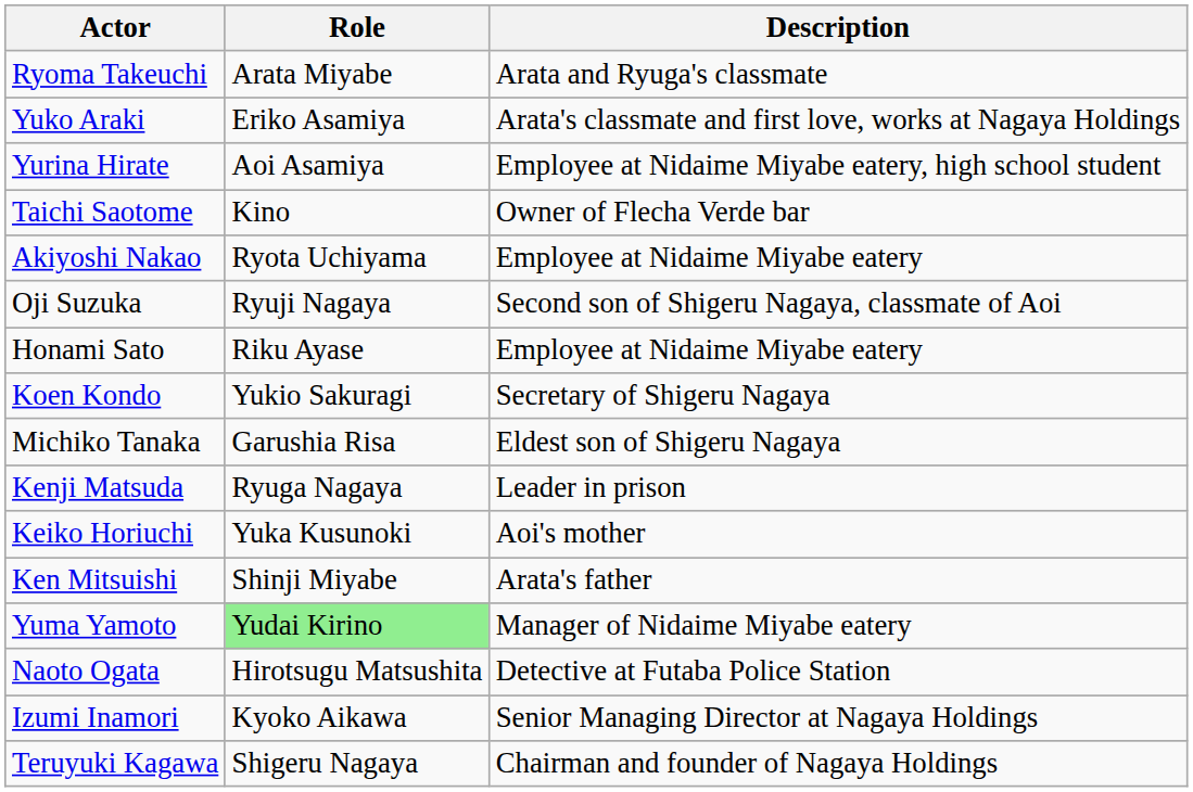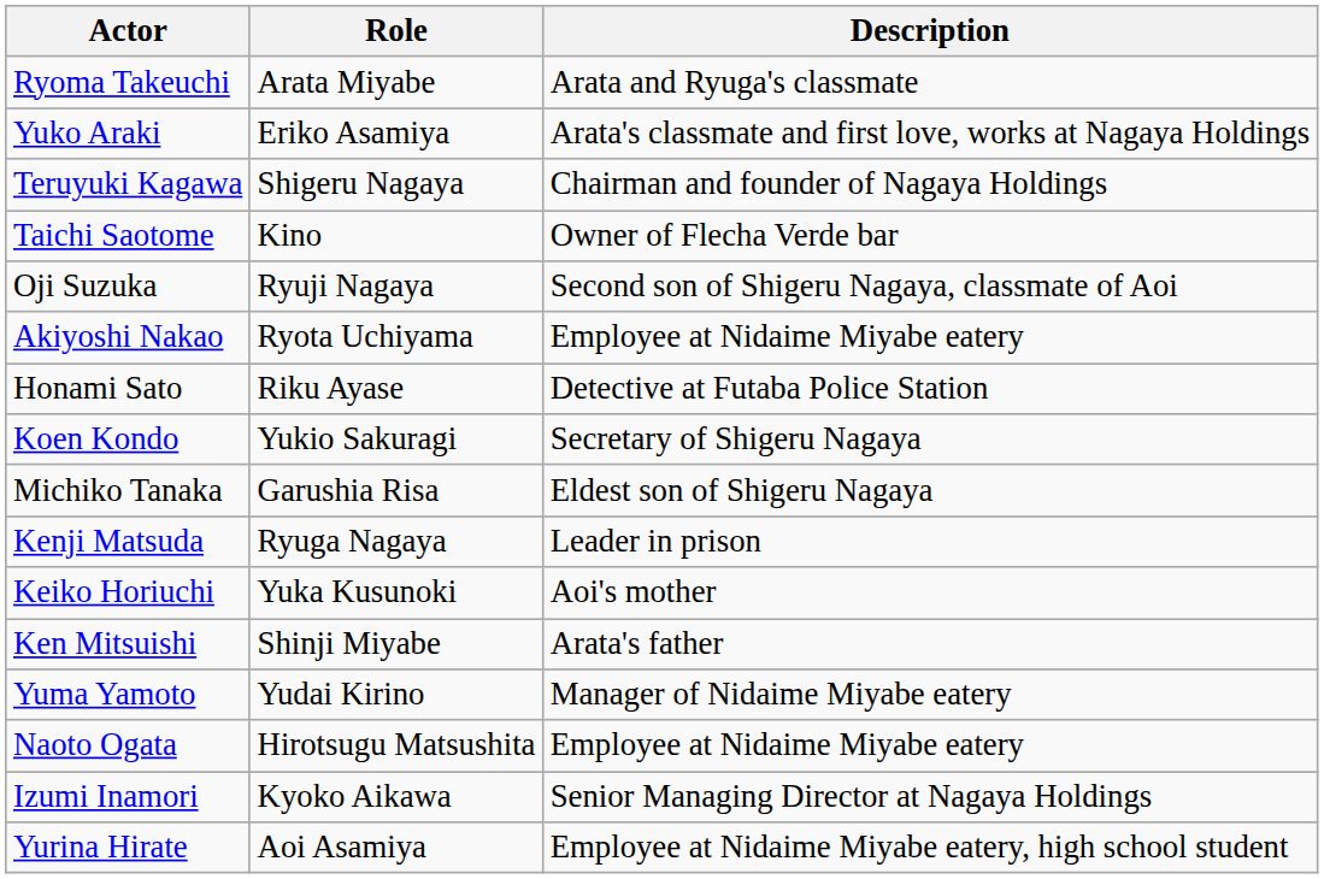 <table class="wikitable">
 <tr>
 <th>Actor</th>
 <th>Role</th>
 <th>Description</th>
 </tr>
 <tr>
 <td><a href='#'>Ryoma Takeuchi</a></td>
 <td>Arata Miyabe</td>
 <td>Arata and Ryuga's classmate</td>
 </tr>
 <tr>
 <td><a href='#'>Yuko Araki</a></td>
 <td>Eriko Asamiya</td>
 <td>Arata's classmate and first love, works at Nagaya Holdings</td>
 </tr>
 <tr>
-<td><a href='#'>Yurina Hirate</a></td>
-<td>Aoi Asamiya</td>
-<td>Employee at Nidaime Miyabe eatery, high school student</td>
+<td><a href='#'>Teruyuki Kagawa</a></td>
+<td>Shigeru Nagaya</td>
+<td>Chairman and founder of Nagaya Holdings</td>
 </tr>
 <tr>
 <td><a href='#'>Taichi Saotome</a></td>
 <td>Kino</td>
 <td>Owner of Flecha Verde bar</td>
 </tr>
 <tr>
+<td>Oji Suzuka</td>
+<td>Ryuji Nagaya</td>
+<td>Second son of Shigeru Nagaya, classmate of Aoi</td>
+</tr>
+<tr>
 <td><a href='#'>Akiyoshi Nakao</a></td>
 <td>Ryota Uchiyama</td>
 <td>Employee at Nidaime Miyabe eatery</td>
 </tr>
 <tr>
-<td>Oji Suzuka</td>
-<td>Ryuji Nagaya</td>
-<td>Second son of Shigeru Nagaya, classmate of Aoi</td>
-</tr>
-<tr>
 <td>Honami Sato</td>
 <td>Riku Ayase</td>
-<td>Employee at Nidaime Miyabe eatery</td>
+<td>Detective at Futaba Police Station</td>
 </tr>
 <tr>
 <td><a href='#'>Koen Kondo</a></td>
 <td>Yukio Sakuragi</td>
 <td>Secretary of Shigeru Nagaya</td>
 </tr>
 <tr>
 <td>Michiko Tanaka</td>
 <td>Garushia Risa</td>
 <td>Eldest son of Shigeru Nagaya</td>
 </tr>
 <tr>
 <td><a href='#'>Kenji Matsuda</a></td>
 <td>Ryuga Nagaya</td>
 <td>Leader in prison</td>
 </tr>
 <tr>
 <td><a href='#'>Keiko Horiuchi</a></td>
 <td>Yuka Kusunoki</td>
 <td>Aoi's mother</td>
 </tr>
 <tr>
 <td><a href='#'>Ken Mitsuishi</a></td>
 <td>Shinji Miyabe</td>
 <td>Arata's father</td>
 </tr>
 <tr>
 <td><a href='#'>Yuma Yamoto</a></td>
-<td style="background: lightgreen;">Yudai Kirino</td>
+<td>Yudai Kirino</td>
 <td>Manager of Nidaime Miyabe eatery</td>
 </tr>
 <tr>
 <td><a href='#'>Naoto Ogata</a></td>
 <td>Hirotsugu Matsushita</td>
-<td>Detective at Futaba Police Station</td>
+<td>Employee at Nidaime Miyabe eatery</td>
 </tr>
 <tr>
 <td><a href='#'>Izumi Inamori</a></td>
 <td>Kyoko Aikawa</td>
 <td>Senior Managing Director at Nagaya Holdings</td>
 </tr>
 <tr>
-<td><a href='#'>Teruyuki Kagawa</a></td>
-<td>Shigeru Nagaya</td>
-<td>Chairman and founder of Nagaya Holdings</td>
+<td><a href='#'>Yurina Hirate</a></td>
+<td>Aoi Asamiya</td>
+<td>Employee at Nidaime Miyabe eatery, high school student</td>
 </tr>
 </table>
